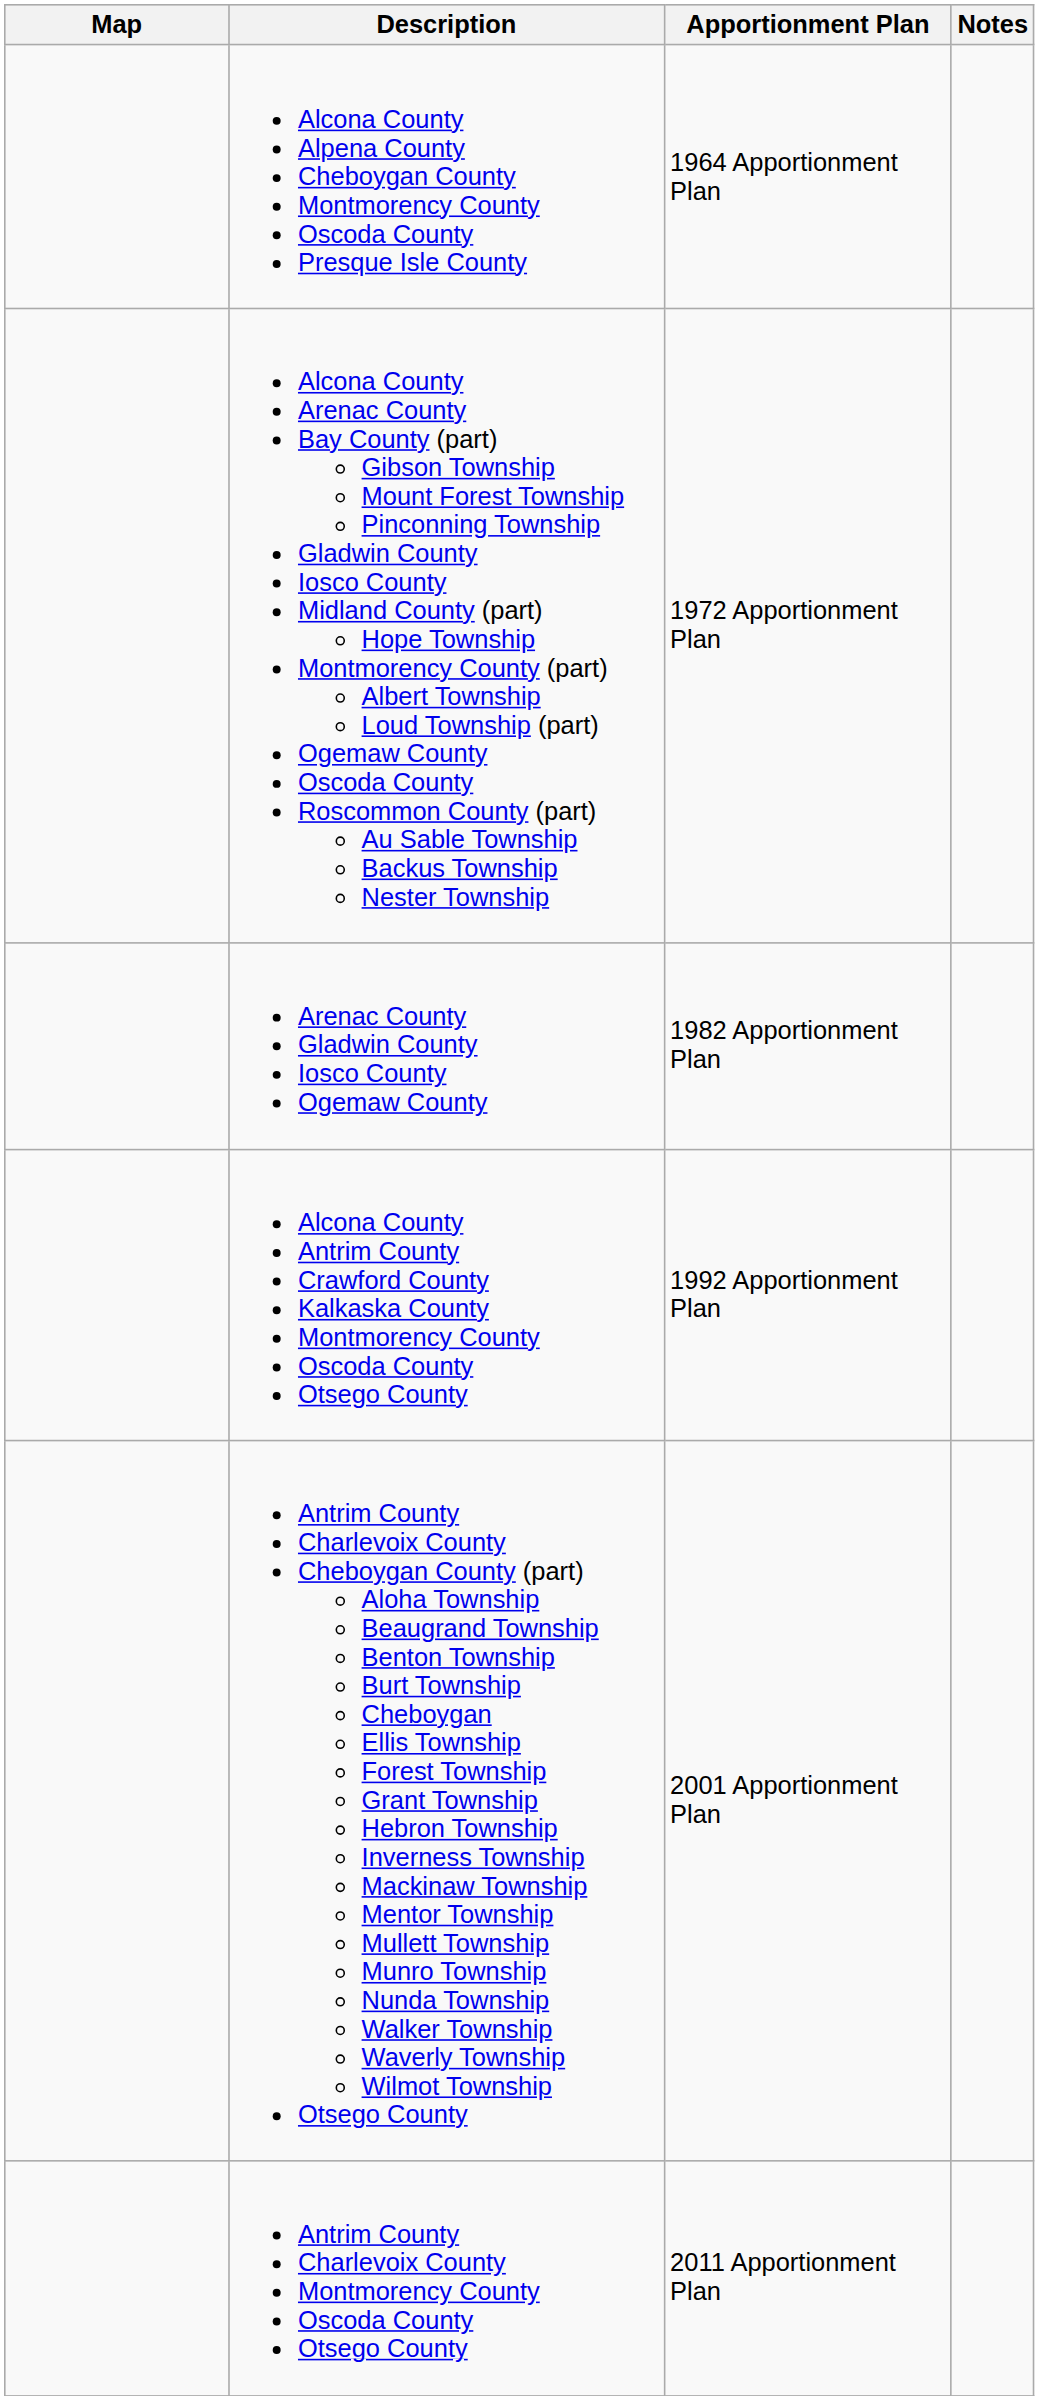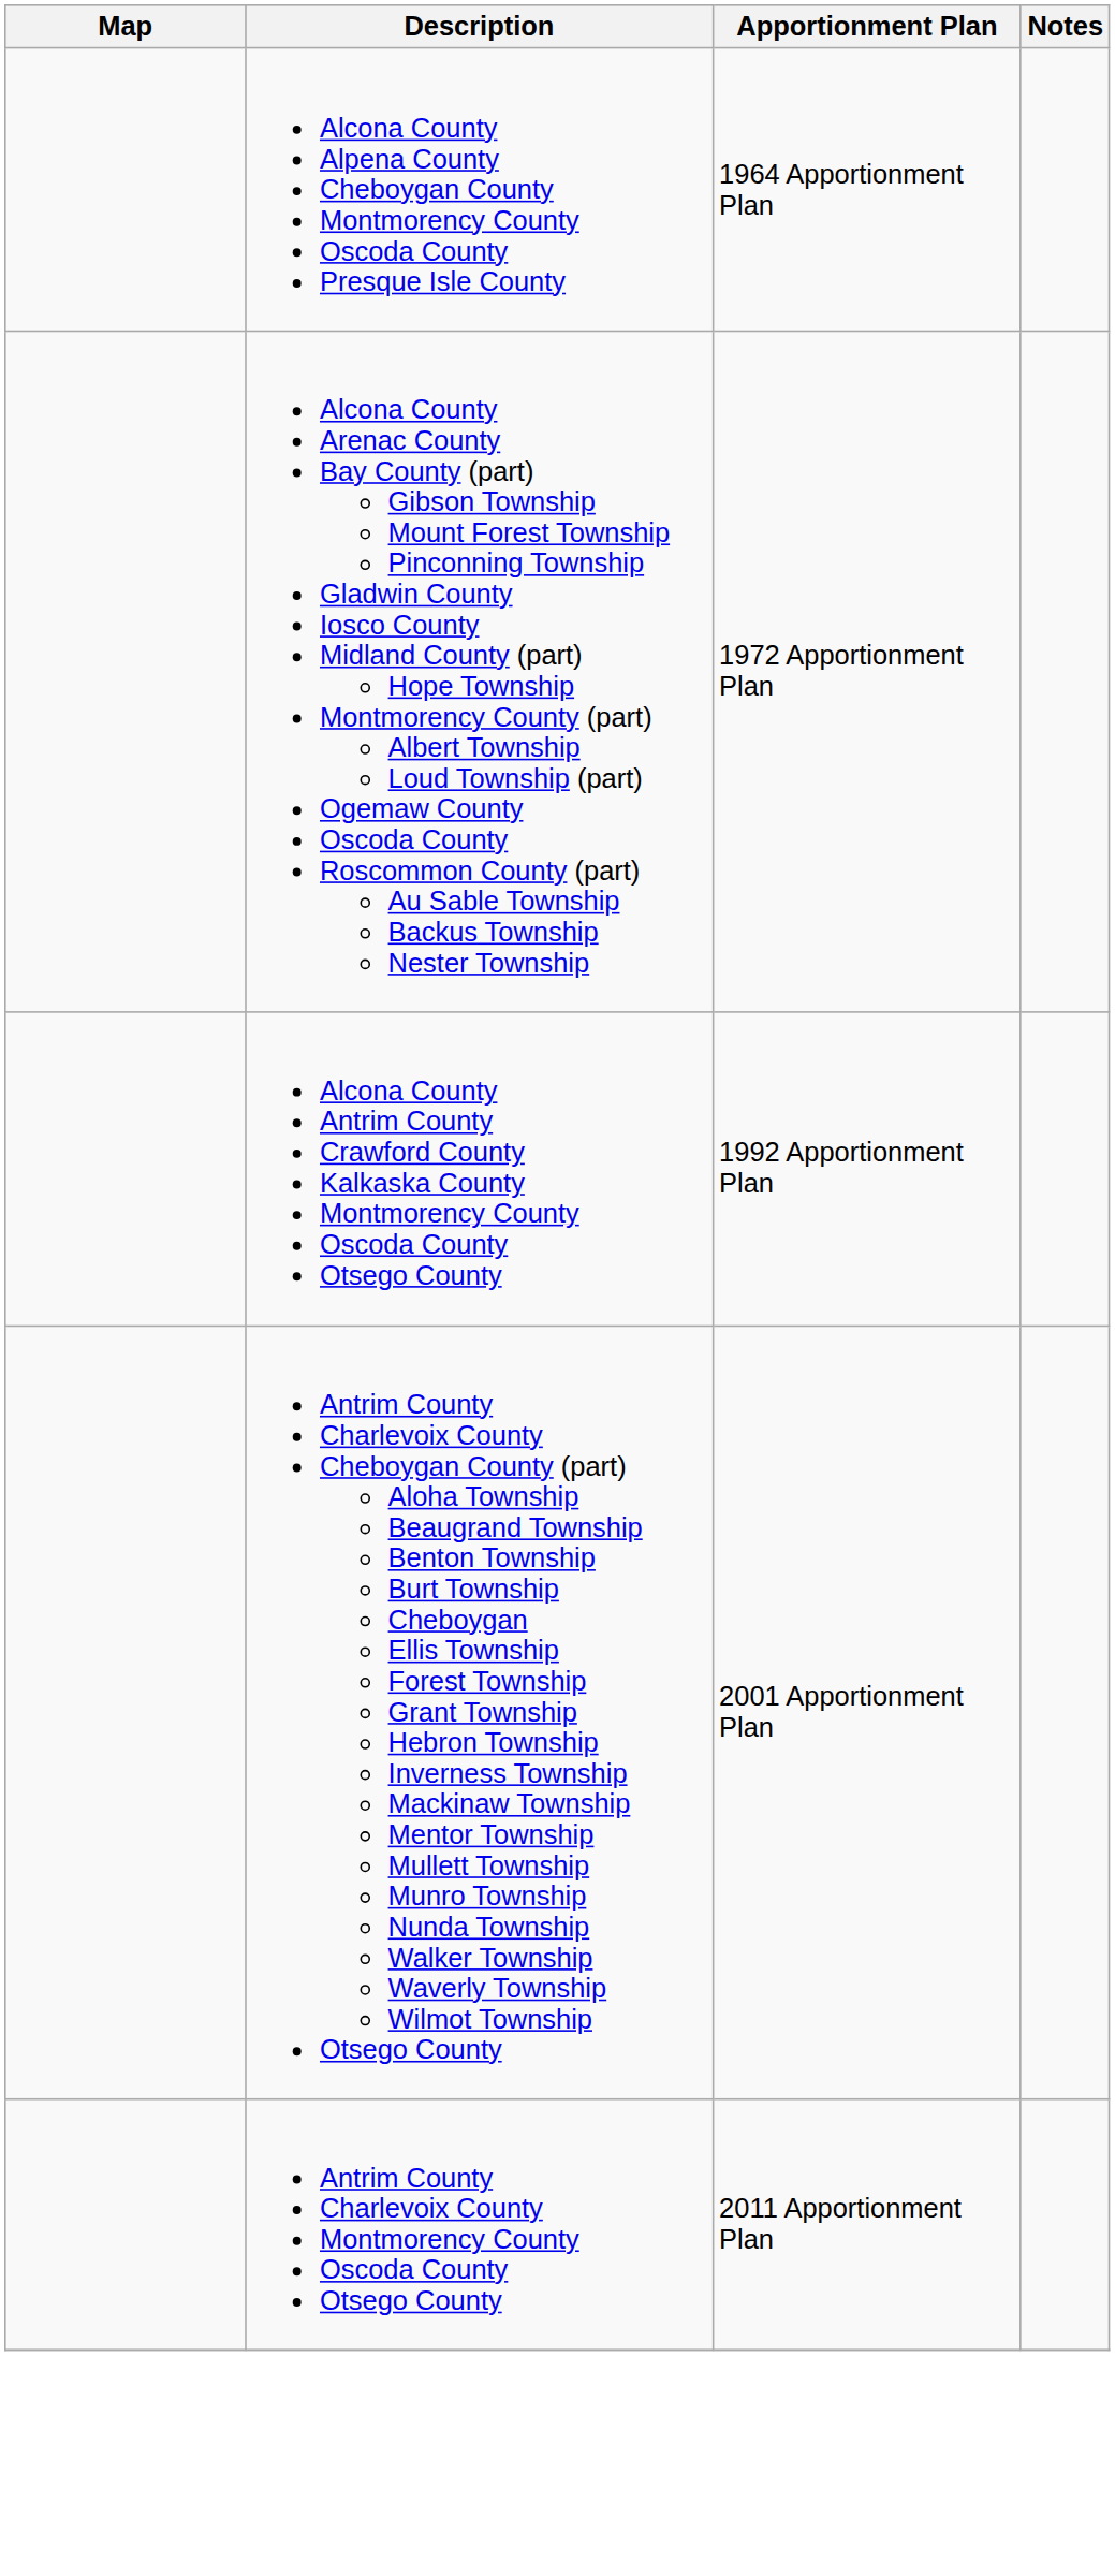 <table class="wikitable sortable">
 <tr>
 <th style="width:100pt;">Map</th>
 <th style="width:200pt;">Description</th>
 <th style="width:130pt;">Apportionment Plan</th>
 <th style="width:15pt;">Notes</th>
 </tr>
 <tr>
 <td></td>
 <td><br><ul><li><a href='#'>Alcona County</a></li><li><a href='#'>Alpena County</a></li><li><a href='#'>Cheboygan County</a></li><li><a href='#'>Montmorency County</a></li><li><a href='#'>Oscoda County</a></li><li><a href='#'>Presque Isle County</a></li></ul></td>
 <td>1964 Apportionment Plan</td>
 <td></td>
 </tr>
 <tr>
 <td></td>
 <td><br><ul><li><a href='#'>Alcona County</a></li><li><a href='#'>Arenac County</a></li><li><a href='#'>Bay County</a> (part)<ul><li><a href='#'>Gibson Township</a></li><li><a href='#'>Mount Forest Township</a></li><li><a href='#'>Pinconning Township</a></li></ul></li><li><a href='#'>Gladwin County</a></li><li><a href='#'>Iosco County</a></li><li><a href='#'>Midland County</a> (part)<ul><li><a href='#'>Hope Township</a></li></ul></li><li><a href='#'>Montmorency County</a> (part)<ul><li><a href='#'>Albert Township</a></li><li><a href='#'>Loud Township</a> (part)</li></ul></li><li><a href='#'>Ogemaw County</a></li><li><a href='#'>Oscoda County</a></li><li><a href='#'>Roscommon County</a> (part)<ul><li><a href='#'>Au Sable Township</a></li><li><a href='#'>Backus Township</a></li><li><a href='#'>Nester Township</a></li></ul></li></ul></td>
 <td>1972 Apportionment Plan</td>
-<td></td>
-</tr>
-<tr>
-<td></td>
-<td><br><ul><li><a href='#'>Arenac County</a></li><li><a href='#'>Gladwin County</a></li><li><a href='#'>Iosco County</a></li><li><a href='#'>Ogemaw County</a></li></ul></td>
-<td>1982 Apportionment Plan</td>
 <td></td>
 </tr>
 <tr>
 <td></td>
 <td><br><ul><li><a href='#'>Alcona County</a></li><li><a href='#'>Antrim County</a></li><li><a href='#'>Crawford County</a></li><li><a href='#'>Kalkaska County</a></li><li><a href='#'>Montmorency County</a></li><li><a href='#'>Oscoda County</a></li><li><a href='#'>Otsego County</a></li></ul></td>
 <td>1992 Apportionment Plan</td>
 <td></td>
 </tr>
 <tr>
 <td></td>
 <td><br><ul><li><a href='#'>Antrim County</a></li><li><a href='#'>Charlevoix County</a></li><li><a href='#'>Cheboygan County</a> (part)<ul><li><a href='#'>Aloha Township</a></li><li><a href='#'>Beaugrand Township</a></li><li><a href='#'>Benton Township</a></li><li><a href='#'>Burt Township</a></li><li><a href='#'>Cheboygan</a></li><li><a href='#'>Ellis Township</a></li><li><a href='#'>Forest Township</a></li><li><a href='#'>Grant Township</a></li><li><a href='#'>Hebron Township</a></li><li><a href='#'>Inverness Township</a></li><li><a href='#'>Mackinaw Township</a></li><li><a href='#'>Mentor Township</a></li><li><a href='#'>Mullett Township</a></li><li><a href='#'>Munro Township</a></li><li><a href='#'>Nunda Township</a></li><li><a href='#'>Walker Township</a></li><li><a href='#'>Waverly Township</a></li><li><a href='#'>Wilmot Township</a></li></ul></li><li><a href='#'>Otsego County</a></li></ul></td>
 <td>2001 Apportionment Plan</td>
 <td></td>
 </tr>
 <tr>
 <td></td>
 <td><br><ul><li><a href='#'>Antrim County</a></li><li><a href='#'>Charlevoix County</a></li><li><a href='#'>Montmorency County</a></li><li><a href='#'>Oscoda County</a></li><li><a href='#'>Otsego County</a></li></ul></td>
 <td>2011 Apportionment Plan</td>
 <td></td>
 </tr>
 <tr>
 </tr>
 </table>
